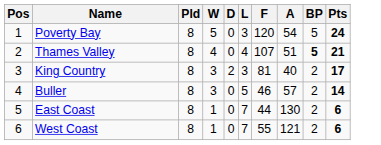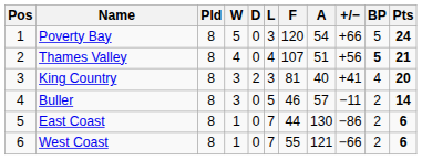 <table class="wikitable" style="text-align:center">
 <tr>
 <th width="20">Pos</th>
 <th width="185">Name</th>
 <th width="20">Pld</th>
 <th width="20">W</th>
 <th width"20">D</th>
 <th width"20">L</th>
 <th width="20">F</th>
 <th width="20">A</th>
+<th width="20">+/−</th>
 <th width="20">BP</th>
 <th width="20">Pts</th>
 </tr>
 <tr>
 <td>1</td>
 <td align="left"><a href='#'>Poverty Bay</a></td>
 <td>8</td>
 <td>5</td>
 <td>0</td>
 <td>3</td>
 <td>120</td>
 <td>54</td>
+<td>+66</td>
 <td>5</td>
 <td><strong>24</strong></td>
 </tr>
 <tr>
 <td>2</td>
 <td align="left"><a href='#'>Thames Valley</a></td>
 <td>8</td>
 <td>4</td>
 <td>0</td>
 <td>4</td>
 <td>107</td>
 <td>51</td>
+<td>+56</td>
 <td><strong>5</strong></td>
 <td><strong>21</strong></td>
 </tr>
 <tr>
 <td>3</td>
 <td align="left"><a href='#'>King Country</a></td>
 <td>8</td>
 <td>3</td>
 <td>2</td>
 <td>3</td>
 <td>81</td>
 <td>40</td>
-<td>2</td>
-<td><strong>17</strong></td>
+<td>+41</td>
+<td>4</td>
+<td><strong>20</strong></td>
 </tr>
 <tr>
 <td>4</td>
 <td align="left"><a href='#'>Buller</a></td>
 <td>8</td>
 <td>3</td>
 <td>0</td>
 <td>5</td>
 <td>46</td>
 <td>57</td>
+<td>−11</td>
 <td>2</td>
 <td><strong>14</strong></td>
 </tr>
 <tr>
 <td>5</td>
 <td align="left"><a href='#'>East Coast</a></td>
 <td>8</td>
 <td>1</td>
 <td>0</td>
 <td>7</td>
 <td>44</td>
 <td>130</td>
+<td>−86</td>
 <td>2</td>
 <td><strong>6</strong></td>
 </tr>
 <tr>
 <td>6</td>
 <td align="left"><a href='#'>West Coast</a></td>
 <td>8</td>
 <td>1</td>
 <td>0</td>
 <td>7</td>
 <td>55</td>
 <td>121</td>
+<td>−66</td>
 <td>2</td>
 <td><strong>6</strong></td>
 </tr>
 </table>
